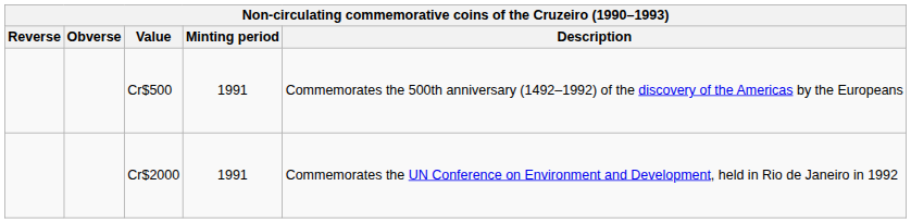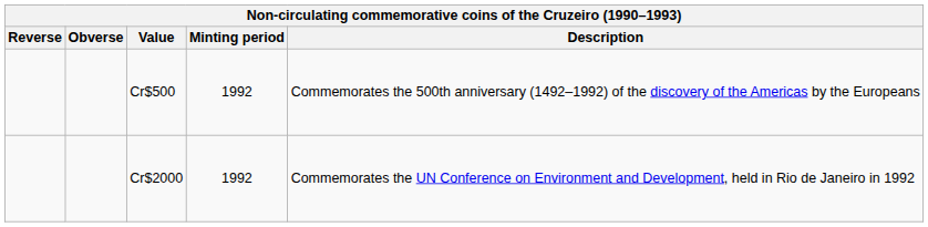 <table border="1" class="wikitable mw-collapsible mw-collapsed">
 <tr>
 <th colspan="5">Non-circulating commemorative coins of the Cruzeiro (1990–1993)</th>
 </tr>
 <tr>
 <th>Reverse</th>
 <th>Obverse</th>
 <th>Value</th>
 <th>Minting period</th>
 <th>Description</th>
 </tr>
 <tr style="height:100px;">
 <td></td>
 <td></td>
 <td>Cr$500</td>
-<td style="text-align: center;">1991</td>
+<td style="text-align: center;">1992</td>
 <td>Commemorates the 500th anniversary (1492–1992) of the <a href='#'>discovery of the Americas</a> by the Europeans</td>
 </tr>
 <tr style="height:100px;">
 <td></td>
 <td></td>
 <td>Cr$2000</td>
-<td style="text-align: center;">1991</td>
+<td style="text-align: center;">1992</td>
 <td>Commemorates the <a href='#'>UN Conference on Environment and Development</a>, held in Rio de Janeiro in 1992</td>
 </tr>
 </table>
